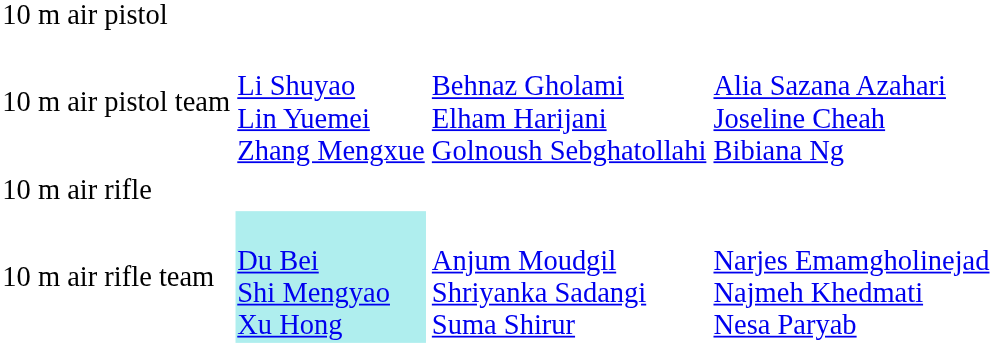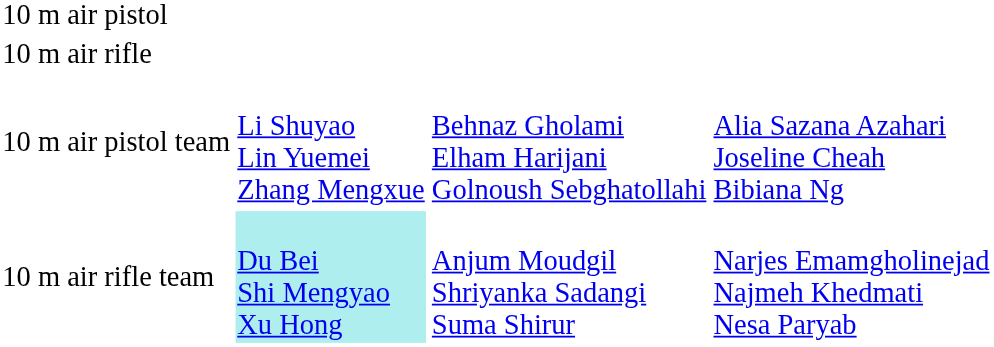 <table>
 <tr>
 <td>10 m air pistol</td>
+<td></td>
+<td></td>
+<td></td>
+</tr>
+<tr>
+<td>10 m air rifle</td>
 <td></td>
 <td></td>
 <td></td>
 </tr>
 <tr>
 <td>10 m air pistol team</td>
 <td><br><a href='#'>Li Shuyao</a><br><a href='#'>Lin Yuemei</a><br><a href='#'>Zhang Mengxue</a></td>
 <td><br><a href='#'>Behnaz Gholami</a><br><a href='#'>Elham Harijani</a><br><a href='#'>Golnoush Sebghatollahi</a></td>
 <td><br><a href='#'>Alia Sazana Azahari</a><br><a href='#'>Joseline Cheah</a><br><a href='#'>Bibiana Ng</a></td>
 </tr>
 <tr>
-<td>10 m air rifle</td>
-<td></td>
-<td></td>
-<td></td>
-</tr>
-<tr>
 <td>10 m air rifle team</td>
 <td style="background: paleturquoise;"><br><a href='#'>Du Bei</a><br><a href='#'>Shi Mengyao</a><br><a href='#'>Xu Hong</a></td>
 <td><br><a href='#'>Anjum Moudgil</a><br><a href='#'>Shriyanka Sadangi</a><br><a href='#'>Suma Shirur</a></td>
 <td><br><a href='#'>Narjes Emamgholinejad</a><br><a href='#'>Najmeh Khedmati</a><br><a href='#'>Nesa Paryab</a></td>
 </tr>
 </table>
